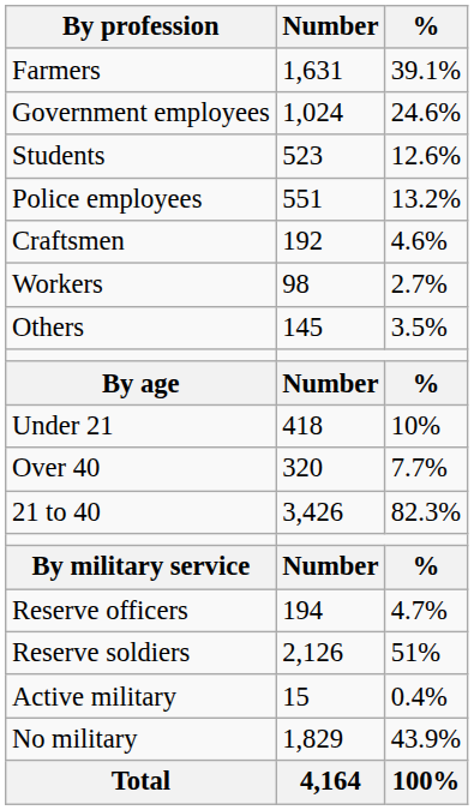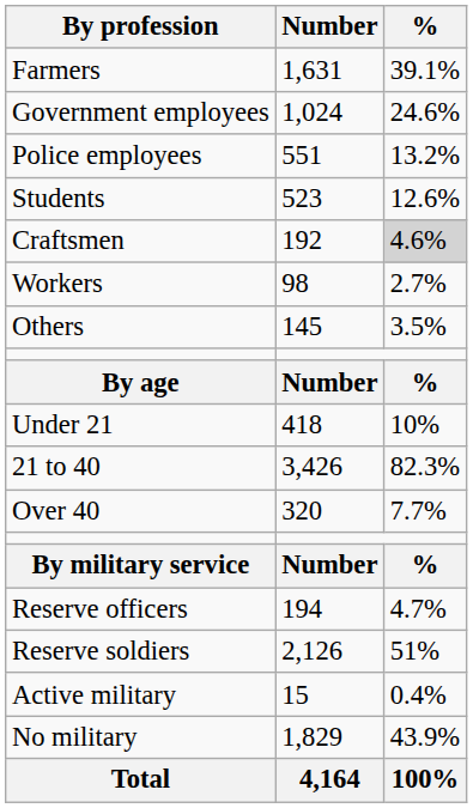 <table class="wikitable floatright">
 <tr>
 <th>By profession</th>
 <th>Number</th>
 <th>%</th>
 </tr>
 <tr>
 <td>Farmers</td>
 <td>1,631</td>
 <td>39.1%</td>
 </tr>
 <tr>
 <td>Government employees</td>
 <td>1,024</td>
 <td>24.6%</td>
 </tr>
 <tr>
+<td>Police employees</td>
+<td>551</td>
+<td>13.2%</td>
+</tr>
+<tr>
 <td>Students</td>
 <td>523</td>
 <td>12.6%</td>
 </tr>
 <tr>
-<td>Police employees</td>
-<td>551</td>
-<td>13.2%</td>
-</tr>
-<tr>
 <td>Craftsmen</td>
 <td>192</td>
-<td>4.6%</td>
+<td style="background: lightgrey;">4.6%</td>
 </tr>
 <tr>
 <td>Workers</td>
 <td>98</td>
 <td>2.7%</td>
 </tr>
 <tr>
 <td>Others</td>
 <td>145</td>
 <td>3.5%</td>
 </tr>
 <tr>
 <td></td>
 </tr>
 <tr>
 <th>By age</th>
 <th>Number</th>
 <th>%</th>
 </tr>
 <tr>
 <td>Under 21</td>
 <td>418</td>
 <td>10%</td>
 </tr>
 <tr>
+<td>21 to 40</td>
+<td>3,426</td>
+<td>82.3%</td>
+</tr>
+<tr>
 <td>Over 40</td>
 <td>320</td>
 <td>7.7%</td>
-</tr>
-<tr>
-<td>21 to 40</td>
-<td>3,426</td>
-<td>82.3%</td>
 </tr>
 <tr>
 <td></td>
 </tr>
 <tr>
 <th>By military service</th>
 <th>Number</th>
 <th>%</th>
 </tr>
 <tr>
 <td>Reserve officers</td>
 <td>194</td>
 <td>4.7%</td>
 </tr>
 <tr>
 <td>Reserve soldiers</td>
 <td>2,126</td>
 <td>51%</td>
 </tr>
 <tr>
 <td>Active military</td>
 <td>15</td>
 <td>0.4%</td>
 </tr>
 <tr>
 <td>No military</td>
 <td>1,829</td>
 <td>43.9%</td>
 </tr>
 <tr>
 <th>Total</th>
 <th>4,164</th>
 <th>100%</th>
 </tr>
 </table>
